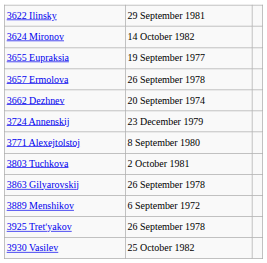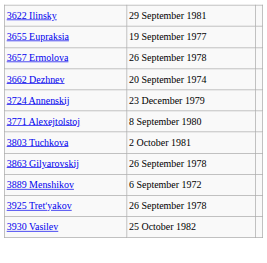 <table class="wikitable" style="font-size: 89%; float: left; width: 26em; margin-right: 1em; line-height: 1.65em; !important; height: 324px;">
 <tr>
 <td><a href='#'>3622 Ilinsky</a></td>
 <td>29 September 1981</td>
 <td></td>
-</tr>
-<tr>
-<td><a href='#'>3624 Mironov</a></td>
-<td>14 October 1982</td>
-<td> </td>
 </tr>
 <tr>
 <td><a href='#'>3655 Eupraksia</a></td>
 <td>19 September 1977</td>
 <td></td>
 </tr>
 <tr>
 <td><a href='#'>3657 Ermolova</a></td>
 <td>26 September 1978</td>
 <td></td>
 </tr>
 <tr>
 <td><a href='#'>3662 Dezhnev</a></td>
 <td>20 September 1974</td>
 <td></td>
 </tr>
 <tr>
 <td><a href='#'>3724 Annenskij</a></td>
 <td>23 December 1979</td>
 <td></td>
 </tr>
 <tr>
 <td><a href='#'>3771 Alexejtolstoj</a></td>
 <td>8 September 1980</td>
 <td></td>
 </tr>
 <tr>
 <td><a href='#'>3803 Tuchkova</a></td>
 <td>2 October 1981</td>
 <td></td>
 </tr>
 <tr>
 <td><a href='#'>3863 Gilyarovskij</a></td>
 <td>26 September 1978</td>
 <td></td>
 </tr>
 <tr>
 <td><a href='#'>3889 Menshikov</a></td>
 <td>6 September 1972</td>
 <td></td>
 </tr>
 <tr>
 <td><a href='#'>3925 Tretʹyakov</a></td>
 <td>26 September 1978</td>
 <td></td>
 </tr>
 <tr>
 <td><a href='#'>3930 Vasilev</a></td>
 <td>25 October 1982</td>
 <td></td>
 </tr>
 </table>
